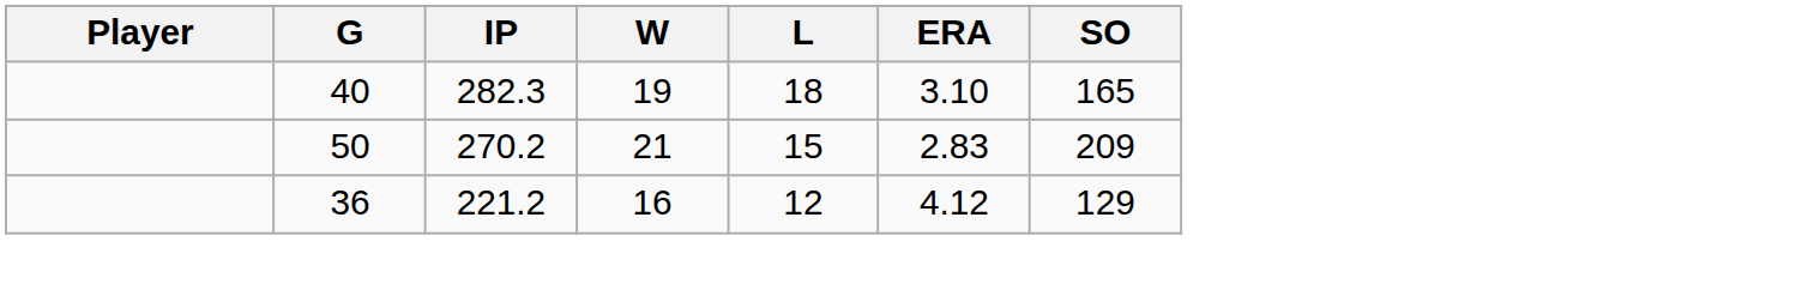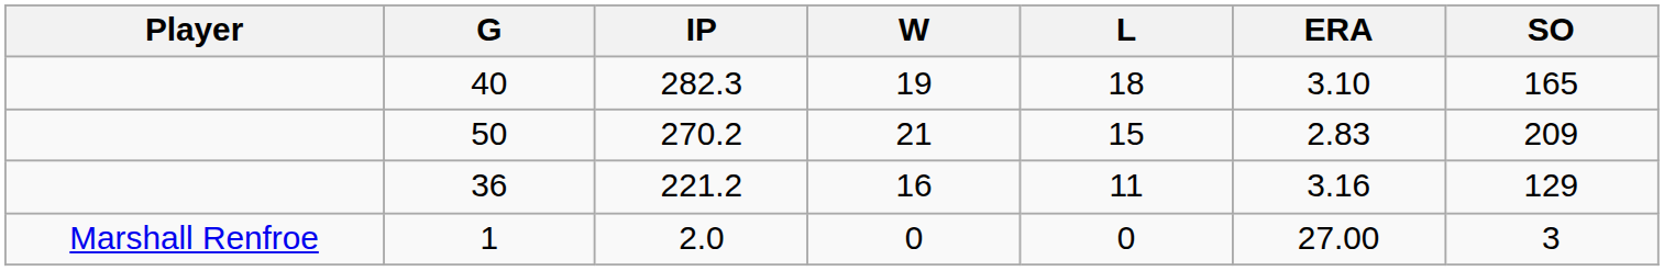 <table class="wikitable sortable">
 <tr>
 <th bgcolor="#DDDDFF" width="16%">Player</th>
 <th bgcolor="#DDDDFF" width="9%">G</th>
 <th bgcolor="#DDDDFF" width="9%">IP</th>
 <th bgcolor="#DDDDFF" width="9%">W</th>
 <th bgcolor="#DDDDFF" width="9%">L</th>
 <th bgcolor="#DDDDFF" width="9%">ERA</th>
 <th bgcolor="#DDDDFF" width="9%">SO</th>
 </tr>
 <tr align="center">
 <td></td>
 <td>40</td>
 <td>282.3</td>
 <td>19</td>
 <td>18</td>
 <td>3.10</td>
 <td>165</td>
 </tr>
 <tr align="center">
 <td></td>
 <td>50</td>
 <td>270.2</td>
 <td>21</td>
 <td>15</td>
 <td>2.83</td>
 <td>209</td>
 </tr>
 <tr align="center">
 <td></td>
 <td>36</td>
 <td>221.2</td>
 <td>16</td>
-<td>12</td>
-<td>4.12</td>
+<td>11</td>
+<td>3.16</td>
 <td>129</td>
 </tr>
+<tr align="center">
+<td><a href='#'>Marshall Renfroe</a></td>
+<td>1</td>
+<td>2.0</td>
+<td>0</td>
+<td>0</td>
+<td>27.00</td>
+<td>3</td>
+</tr>
 </table>
